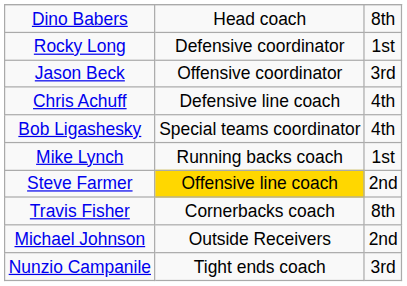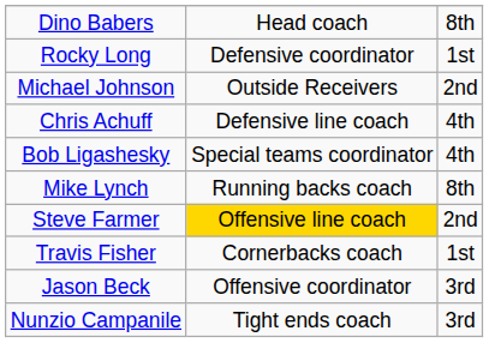 <table class="wikitable" border="1" style="font-size:90%; text-align: center;">
 <tr>
 </tr>
 <tr>
 <td><a href='#'>Dino Babers</a></td>
 <td>Head coach</td>
 <td>8th</td>
 </tr>
 <tr>
 <td><a href='#'>Rocky Long</a></td>
 <td>Defensive coordinator</td>
 <td>1st</td>
 </tr>
 <tr>
-<td><a href='#'>Jason Beck</a></td>
-<td>Offensive coordinator</td>
-<td>3rd</td>
+<td><a href='#'>Michael Johnson</a></td>
+<td>Outside Receivers</td>
+<td>2nd</td>
 </tr>
 <tr>
 <td><a href='#'>Chris Achuff</a></td>
 <td>Defensive line coach</td>
 <td>4th</td>
 </tr>
 <tr>
 <td><a href='#'>Bob Ligashesky</a></td>
 <td>Special teams coordinator</td>
 <td>4th</td>
 </tr>
 <tr>
 <td><a href='#'>Mike Lynch</a></td>
 <td>Running backs coach</td>
-<td>1st</td>
+<td>8th</td>
 </tr>
 <tr>
 <td><a href='#'>Steve Farmer</a></td>
 <td style="background: gold;">Offensive line coach</td>
 <td>2nd</td>
 </tr>
 <tr>
 <td><a href='#'>Travis Fisher</a></td>
 <td>Cornerbacks coach</td>
-<td>8th</td>
+<td>1st</td>
 </tr>
 <tr>
-<td><a href='#'>Michael Johnson</a></td>
-<td>Outside Receivers</td>
-<td>2nd</td>
+<td><a href='#'>Jason Beck</a></td>
+<td>Offensive coordinator</td>
+<td>3rd</td>
 </tr>
 <tr>
 <td><a href='#'>Nunzio Campanile</a></td>
 <td>Tight ends coach</td>
 <td>3rd</td>
 </tr>
 </table>
